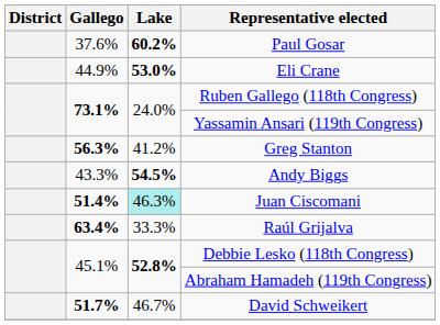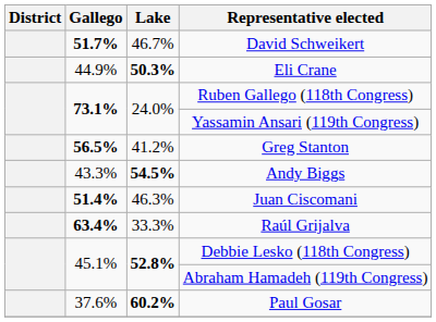 <table class="wikitable sortable">
 <tr>
 <th>District</th>
 <th>Gallego</th>
 <th>Lake</th>
 <th>Representative elected</th>
 </tr>
 <tr align=center>
 <th></th>
-<td>37.6%</td>
-<td><strong>60.2%</strong></td>
-<td><a href='#'>Paul Gosar</a></td>
+<td><strong>51.7%</strong></td>
+<td>46.7%</td>
+<td><a href='#'>David Schweikert</a></td>
 </tr>
 <tr align=center>
 <th></th>
 <td>44.9%</td>
-<td><strong>53.0%</strong></td>
+<td><strong>50.3%</strong></td>
 <td><a href='#'>Eli Crane</a></td>
 </tr>
 <tr align=center>
 <th rowspan=2 ></th>
 <td rowspan=2><strong>73.1%</strong></td>
 <td rowspan=2>24.0%</td>
 <td><a href='#'>Ruben Gallego</a> (<a href='#'>118th Congress</a>)</td>
 </tr>
 <tr align=center>
 <td><a href='#'>Yassamin Ansari</a>  (<a href='#'>119th Congress</a>)</td>
 </tr>
 <tr align=center>
 <th></th>
-<td><strong>56.3%</strong></td>
+<td><strong>56.5%</strong></td>
 <td>41.2%</td>
 <td><a href='#'>Greg Stanton</a></td>
 </tr>
 <tr align=center>
 <th></th>
 <td>43.3%</td>
 <td><strong>54.5%</strong></td>
 <td><a href='#'>Andy Biggs</a></td>
 </tr>
 <tr align=center>
 <th></th>
 <td><strong>51.4%</strong></td>
-<td style="background: paleturquoise;">46.3%</td>
+<td>46.3%</td>
 <td><a href='#'>Juan Ciscomani</a></td>
 </tr>
 <tr align=center>
 <th></th>
 <td><strong>63.4%</strong></td>
 <td>33.3%</td>
 <td><a href='#'>Raúl Grijalva</a></td>
 </tr>
 <tr align=center>
 <th rowspan=2 ></th>
 <td rowspan=2>45.1%</td>
 <td rowspan=2><strong>52.8%</strong></td>
 <td><a href='#'>Debbie Lesko</a> (<a href='#'>118th Congress</a>)</td>
 </tr>
 <tr align=center>
 <td><a href='#'>Abraham Hamadeh</a>  (<a href='#'>119th Congress</a>)</td>
 </tr>
 <tr align=center>
 <th></th>
-<td><strong>51.7%</strong></td>
-<td>46.7%</td>
-<td><a href='#'>David Schweikert</a></td>
+<td>37.6%</td>
+<td><strong>60.2%</strong></td>
+<td><a href='#'>Paul Gosar</a></td>
 </tr>
 <tr align=center>
 </tr>
 </table>
